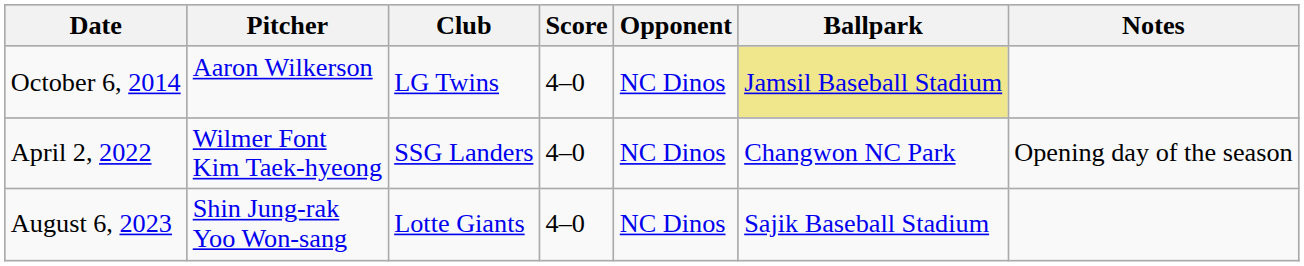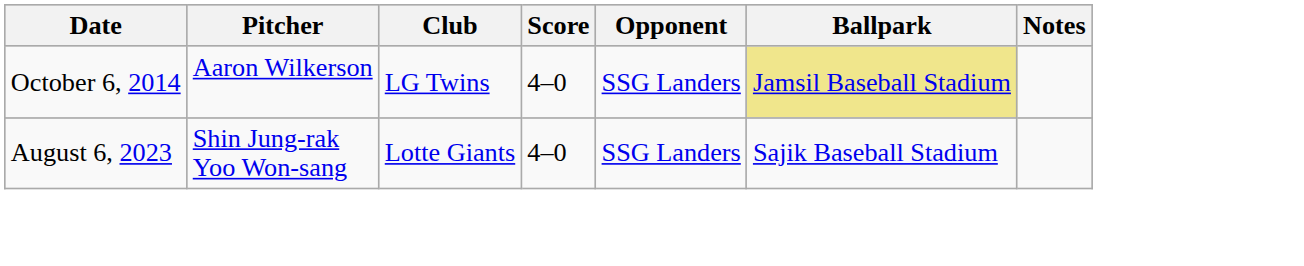 <table class="wikitable sortable">
 <tr>
 <th>Date</th>
 <th>Pitcher</th>
 <th>Club</th>
 <th>Score</th>
 <th>Opponent</th>
 <th>Ballpark</th>
 <th>Notes</th>
 </tr>
 <tr>
 <td>October 6, <a href='#'>2014</a></td>
 <td><a href='#'>Aaron Wilkerson</a><br><br></td>
 <td><a href='#'>LG Twins</a></td>
 <td>4–0</td>
-<td><a href='#'>NC Dinos</a></td>
+<td><a href='#'>SSG Landers</a></td>
 <td style="background: khaki;"><a href='#'>Jamsil Baseball Stadium</a></td>
 <td></td>
-</tr>
-<tr>
-<td>April 2, <a href='#'>2022</a></td>
-<td><a href='#'>Wilmer Font</a><br><a href='#'>Kim Taek-hyeong</a></td>
-<td><a href='#'>SSG Landers</a></td>
-<td>4–0</td>
-<td><a href='#'>NC Dinos</a></td>
-<td><a href='#'>Changwon NC Park</a></td>
-<td>Opening day of the season</td>
 </tr>
 <tr>
 <td>August 6, <a href='#'>2023</a></td>
 <td><a href='#'>Shin Jung-rak</a><br><a href='#'>Yoo Won-sang</a><br></td>
 <td><a href='#'>Lotte Giants</a></td>
 <td>4–0</td>
-<td><a href='#'>NC Dinos</a></td>
+<td><a href='#'>SSG Landers</a></td>
 <td><a href='#'>Sajik Baseball Stadium</a></td>
 <td></td>
 </tr>
 </table>
